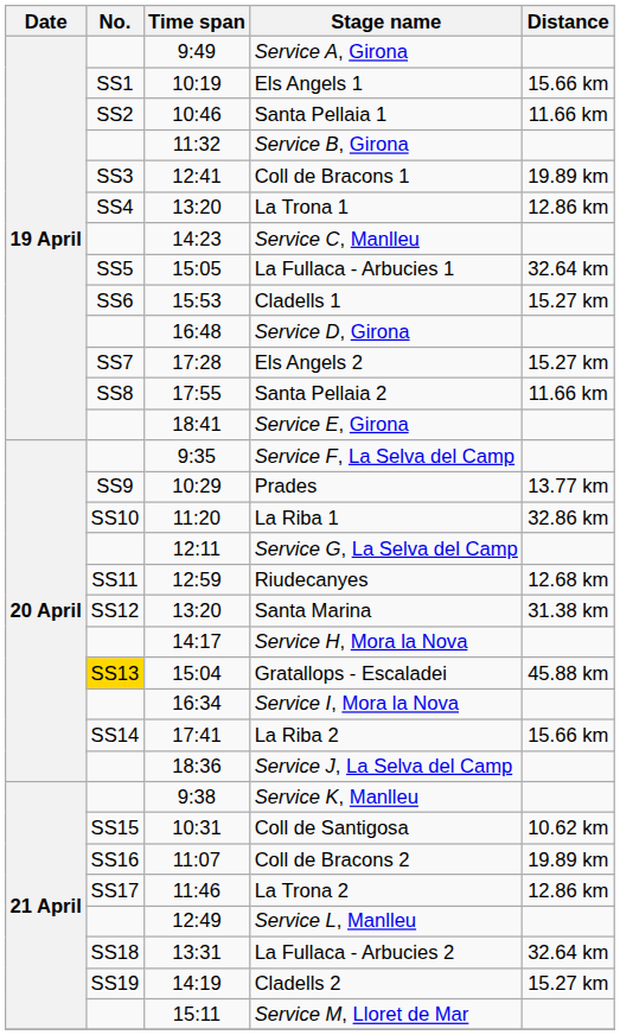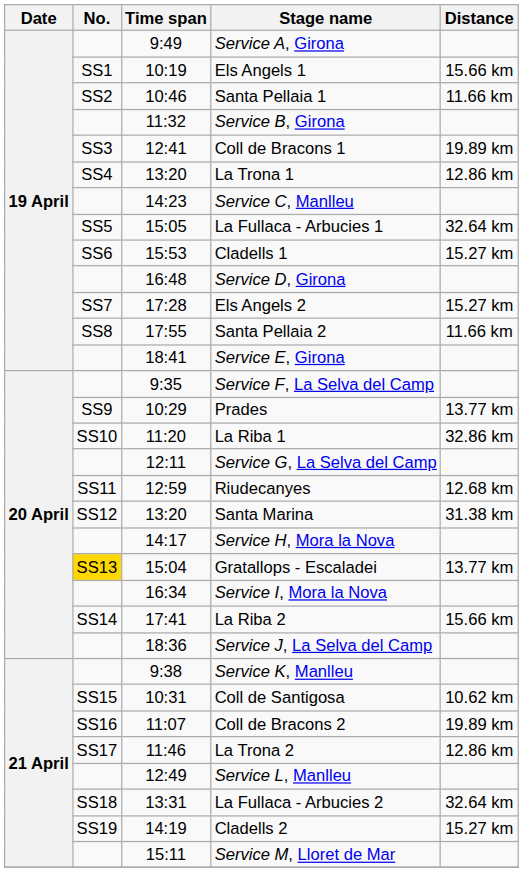 <table class="wikitable" style="font-size: 85%;">
 <tr>
 <th>Date</th>
 <th>No.</th>
 <th>Time span</th>
 <th>Stage name</th>
 <th>Distance</th>
 </tr>
 <tr>
 <th rowspan="13">19 April</th>
 <td align="center"></td>
 <td align="center">9:49</td>
 <td><em>Service A</em>, <a href='#'>Girona</a></td>
 <td></td>
 </tr>
 <tr>
 <td align="center">SS1</td>
 <td align="center">10:19</td>
 <td>Els Angels 1</td>
 <td align="center">15.66 km</td>
 </tr>
 <tr>
 <td align="center">SS2</td>
 <td align="center">10:46</td>
 <td>Santa Pellaia 1</td>
 <td align="center">11.66 km</td>
 </tr>
 <tr>
 <td align="center"></td>
 <td align="center">11:32</td>
 <td><em>Service B</em>, <a href='#'>Girona</a></td>
 <td></td>
 </tr>
 <tr>
 <td align="center">SS3</td>
 <td align="center">12:41</td>
 <td>Coll de Bracons 1</td>
 <td align="center">19.89 km</td>
 </tr>
 <tr>
 <td align="center">SS4</td>
 <td align="center">13:20</td>
 <td>La Trona 1</td>
 <td align="center">12.86 km</td>
 </tr>
 <tr>
 <td align="center"></td>
 <td align="center">14:23</td>
 <td><em>Service C</em>, <a href='#'>Manlleu</a></td>
 <td></td>
 </tr>
 <tr>
 <td align="center">SS5</td>
 <td align="center">15:05</td>
 <td>La Fullaca - Arbucies 1</td>
 <td align="center">32.64 km</td>
 </tr>
 <tr>
 <td align="center">SS6</td>
 <td align="center">15:53</td>
 <td>Cladells 1</td>
 <td align="center">15.27 km</td>
 </tr>
 <tr>
 <td align="center"></td>
 <td align="center">16:48</td>
 <td><em>Service D</em>, <a href='#'>Girona</a></td>
 <td></td>
 </tr>
 <tr>
 <td align="center">SS7</td>
 <td align="center">17:28</td>
 <td>Els Angels 2</td>
 <td align="center">15.27 km</td>
 </tr>
 <tr>
 <td align="center">SS8</td>
 <td align="center">17:55</td>
 <td>Santa Pellaia 2</td>
 <td align="center">11.66 km</td>
 </tr>
 <tr>
 <td align="center"></td>
 <td align="center">18:41</td>
 <td><em>Service E</em>, <a href='#'>Girona</a></td>
 <td></td>
 </tr>
 <tr>
 <th rowspan="11">20 April</th>
 <td align="center"></td>
 <td align="center">9:35</td>
 <td><em>Service F</em>, <a href='#'>La Selva del Camp</a></td>
 <td></td>
 </tr>
 <tr>
 <td align="center">SS9</td>
 <td align="center">10:29</td>
 <td>Prades</td>
 <td align="center">13.77 km</td>
 </tr>
 <tr>
 <td align="center">SS10</td>
 <td align="center">11:20</td>
 <td>La Riba 1</td>
 <td align="center">32.86 km</td>
 </tr>
 <tr>
 <td align="center"></td>
 <td align="center">12:11</td>
 <td><em>Service G</em>, <a href='#'>La Selva del Camp</a></td>
 <td></td>
 </tr>
 <tr>
 <td align="center">SS11</td>
 <td align="center">12:59</td>
 <td>Riudecanyes</td>
 <td align="center">12.68 km</td>
 </tr>
 <tr>
 <td align="center">SS12</td>
 <td align="center">13:20</td>
 <td>Santa Marina</td>
 <td align="center">31.38 km</td>
 </tr>
 <tr>
 <td align="center"></td>
 <td align="center">14:17</td>
 <td><em>Service H</em>, <a href='#'>Mora la Nova</a></td>
 <td></td>
 </tr>
 <tr>
 <td align="center" style="background: gold;">SS13</td>
 <td align="center">15:04</td>
 <td>Gratallops - Escaladei</td>
-<td align="center">45.88 km</td>
+<td align="center">13.77 km</td>
 </tr>
 <tr>
 <td align="center"></td>
 <td align="center">16:34</td>
 <td><em>Service I</em>, <a href='#'>Mora la Nova</a></td>
 <td></td>
 </tr>
 <tr>
 <td align="center">SS14</td>
 <td align="center">17:41</td>
 <td>La Riba 2</td>
 <td align="center">15.66 km</td>
 </tr>
 <tr>
 <td align="center"></td>
 <td align="center">18:36</td>
 <td><em>Service J</em>, <a href='#'>La Selva del Camp</a></td>
 <td></td>
 </tr>
 <tr>
 <th rowspan="8">21 April</th>
 <td align="center"></td>
 <td align="center">9:38</td>
 <td><em>Service K</em>, <a href='#'>Manlleu</a></td>
 <td></td>
 </tr>
 <tr>
 <td align="center">SS15</td>
 <td align="center">10:31</td>
 <td>Coll de Santigosa</td>
 <td align="center">10.62 km</td>
 </tr>
 <tr>
 <td align="center">SS16</td>
 <td align="center">11:07</td>
 <td>Coll de Bracons 2</td>
 <td align="center">19.89 km</td>
 </tr>
 <tr>
 <td align="center">SS17</td>
 <td align="center">11:46</td>
 <td>La Trona 2</td>
 <td align="center">12.86 km</td>
 </tr>
 <tr>
 <td align="center"></td>
 <td align="center">12:49</td>
 <td><em>Service L</em>, <a href='#'>Manlleu</a></td>
 <td></td>
 </tr>
 <tr>
 <td align="center">SS18</td>
 <td align="center">13:31</td>
 <td>La Fullaca - Arbucies 2</td>
 <td align="center">32.64 km</td>
 </tr>
 <tr>
 <td align="center">SS19</td>
 <td align="center">14:19</td>
 <td>Cladells 2</td>
 <td align="center">15.27 km</td>
 </tr>
 <tr>
 <td align="center"></td>
 <td align="center">15:11</td>
 <td><em>Service M</em>, <a href='#'>Lloret de Mar</a></td>
 <td></td>
 </tr>
 <tr>
 </tr>
 </table>
